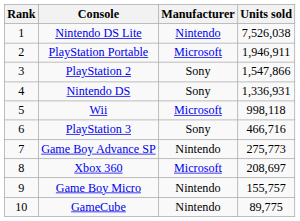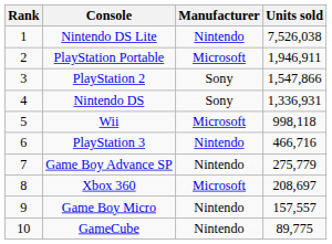 <table class="wikitable sortable" style="text-align:center">
 <tr>
 <th>Rank</th>
 <th>Console</th>
 <th>Manufacturer</th>
 <th>Units sold</th>
 </tr>
 <tr>
 <td>1</td>
 <td><a href='#'>Nintendo DS Lite</a></td>
 <td><a href='#'>Nintendo</a></td>
 <td>7,526,038</td>
 </tr>
 <tr>
 <td>2</td>
 <td><a href='#'>PlayStation Portable</a></td>
 <td><a href='#'>Microsoft</a></td>
 <td>1,946,911</td>
 </tr>
 <tr>
 <td>3</td>
 <td><a href='#'>PlayStation 2</a></td>
 <td>Sony</td>
 <td>1,547,866</td>
 </tr>
 <tr>
 <td>4</td>
 <td><a href='#'>Nintendo DS</a></td>
 <td>Sony</td>
 <td>1,336,931</td>
 </tr>
 <tr>
 <td>5</td>
 <td><a href='#'>Wii</a></td>
 <td><a href='#'>Microsoft</a></td>
 <td>998,118</td>
 </tr>
 <tr>
 <td>6</td>
 <td><a href='#'>PlayStation 3</a></td>
-<td>Sony</td>
+<td><a href='#'>Nintendo</a></td>
 <td>466,716</td>
 </tr>
 <tr>
 <td>7</td>
 <td><a href='#'>Game Boy Advance SP</a></td>
 <td>Nintendo</td>
-<td>275,773</td>
+<td>275,779</td>
 </tr>
 <tr>
 <td>8</td>
 <td><a href='#'>Xbox 360</a></td>
 <td><a href='#'>Microsoft</a></td>
 <td>208,697</td>
 </tr>
 <tr>
 <td>9</td>
 <td><a href='#'>Game Boy Micro</a></td>
 <td>Nintendo</td>
-<td>155,757</td>
+<td>157,557</td>
 </tr>
 <tr>
 <td>10</td>
 <td><a href='#'>GameCube</a></td>
 <td>Nintendo</td>
 <td>89,775</td>
 </tr>
 </table>
